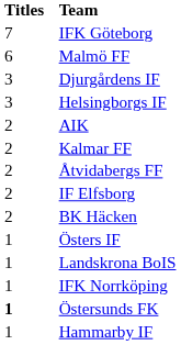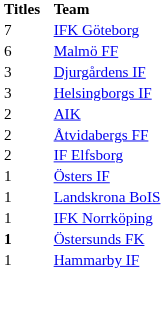 <table class="toccolours" style="float: auto; clear: right; margin: 0 0 0.5em 1em;" width="200px">
 <tr style="vertical-align: top;">
 <td><strong>Titles</strong></td>
 <td><strong>Team</strong></td>
 </tr>
 <tr style="vertical-align: top;">
 <td>7</td>
 <td><a href='#'>IFK Göteborg</a></td>
 </tr>
 <tr style="vertical-align: top;">
 <td>6</td>
 <td><a href='#'>Malmö FF</a></td>
 </tr>
 <tr style="vertical-align: top;">
 <td>3</td>
 <td><a href='#'>Djurgårdens IF</a></td>
 </tr>
 <tr style="vertical-align: top;">
 <td>3</td>
 <td><a href='#'>Helsingborgs IF</a></td>
 </tr>
 <tr style="vertical-align: top;">
 <td>2</td>
 <td><a href='#'>AIK</a></td>
 </tr>
 <tr style="vertical-align: top;">
 <td>2</td>
-<td><a href='#'>Kalmar FF</a></td>
-</tr>
-<tr style="vertical-align: top;">
-<td>2</td>
 <td><a href='#'>Åtvidabergs FF</a></td>
 </tr>
 <tr style="vertical-align: top;">
 <td>2</td>
 <td><a href='#'>IF Elfsborg</a></td>
-</tr>
-<tr style="vertical-align: top;">
-<td>2</td>
-<td><a href='#'>BK Häcken</a></td>
 </tr>
 <tr style="vertical-align: top;">
 <td>1</td>
 <td><a href='#'>Östers IF</a></td>
 </tr>
 <tr style="vertical-align: top;">
 <td>1</td>
 <td><a href='#'>Landskrona BoIS</a></td>
 </tr>
 <tr style="vertical-align: top;">
 <td>1</td>
 <td><a href='#'>IFK Norrköping</a></td>
 </tr>
 <tr style="vertical-align: top;">
 <td><strong>1</strong></td>
 <td><a href='#'>Östersunds FK</a></td>
 </tr>
 <tr style="vertical-align: top;">
 <td>1</td>
 <td><a href='#'>Hammarby IF</a></td>
 </tr>
 </table>
